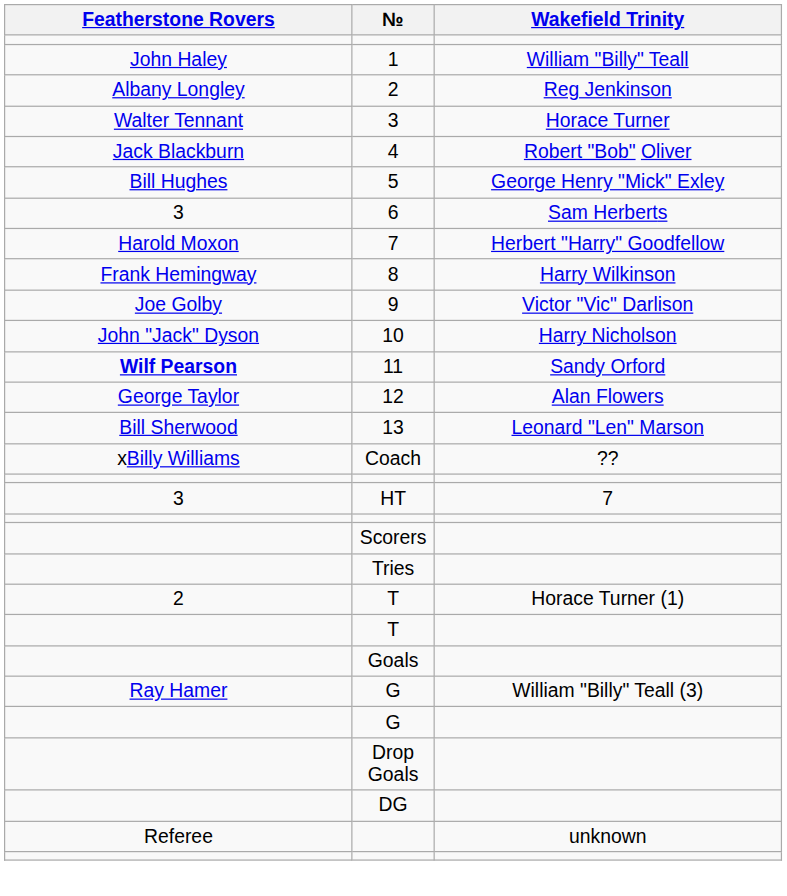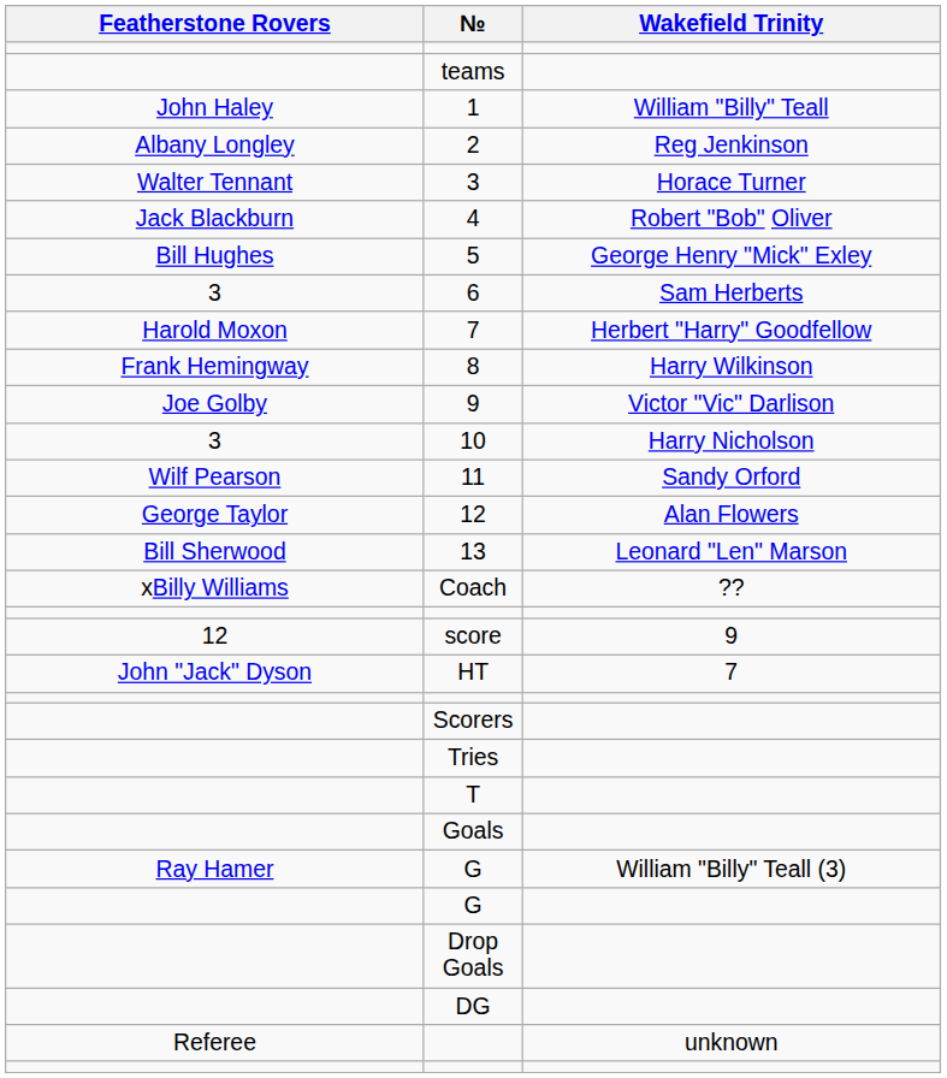 <table class="wikitable" style="text-align:center;">
 <tr>
 <th width=280 abbr=winner><a href='#'>Featherstone Rovers</a></th>
 <th width=60 abbr="Number">№</th>
 <th width=280 abbr=runner-up><a href='#'>Wakefield Trinity</a></th>
 </tr>
 <tr>
 <td></td>
 <td></td>
+<td></td>
+</tr>
+<tr>
+<td></td>
+<td>teams</td>
 <td></td>
 </tr>
 <tr>
 <td><a href='#'>John Haley</a></td>
 <td>1</td>
 <td><a href='#'>William "Billy" Teall</a></td>
 </tr>
 <tr>
 <td><a href='#'>Albany Longley</a></td>
 <td>2</td>
 <td><a href='#'>Reg Jenkinson</a></td>
 </tr>
 <tr>
 <td><a href='#'>Walter Tennant</a></td>
 <td>3</td>
 <td><a href='#'>Horace Turner</a></td>
 </tr>
 <tr>
 <td><a href='#'>Jack Blackburn</a></td>
 <td>4</td>
 <td><a href='#'>Robert "Bob"</a> <a href='#'>Oliver</a></td>
 </tr>
 <tr>
 <td><a href='#'>Bill Hughes</a></td>
 <td>5</td>
 <td><a href='#'>George Henry "Mick" Exley</a></td>
 </tr>
 <tr>
 <td>3</td>
 <td>6</td>
 <td><a href='#'>Sam Herbert</a><a href='#'>s</a></td>
 </tr>
 <tr>
 <td><a href='#'>Harold Moxon</a></td>
 <td>7</td>
 <td><a href='#'>Herbert "Harry" Goodfellow</a></td>
 </tr>
 <tr>
 <td><a href='#'>Frank Hemingway</a></td>
 <td>8</td>
 <td><a href='#'>Harry Wilkinson</a></td>
 </tr>
 <tr>
 <td><a href='#'>Joe Golby</a></td>
 <td>9</td>
 <td><a href='#'>Victor "Vic" Darlison</a></td>
 </tr>
 <tr>
-<td><a href='#'>John "Jack" Dyson</a></td>
+<td>3</td>
 <td>10</td>
 <td><a href='#'>Harry Nicholson</a></td>
 </tr>
 <tr>
-<td><strong><a href='#'>Wilf Pearson</a></strong></td>
+<td><a href='#'>Wilf Pearson</a></td>
 <td>11</td>
 <td><a href='#'>Sandy Orford</a></td>
 </tr>
 <tr>
 <td><a href='#'>George Taylor</a></td>
 <td>12</td>
 <td><a href='#'>Alan Flowers</a></td>
 </tr>
 <tr>
 <td><a href='#'>Bill Sherwood</a></td>
 <td>13</td>
 <td><a href='#'>Leonard "Len" Marson</a></td>
 </tr>
 <tr>
 <td>x<a href='#'>Billy Williams</a></td>
 <td>Coach</td>
 <td>??</td>
 </tr>
 <tr>
 <td></td>
 <td></td>
 <td></td>
 </tr>
 <tr>
-<td>3</td>
+<td>12</td>
+<td>score</td>
+<td>9</td>
+</tr>
+<tr>
+<td><a href='#'>John "Jack" Dyson</a></td>
 <td>HT</td>
 <td>7</td>
 </tr>
 <tr>
 <td></td>
 <td></td>
 <td></td>
 </tr>
 <tr>
 <td></td>
 <td>Scorers</td>
 <td></td>
 </tr>
 <tr>
 <td></td>
 <td>Tries</td>
 <td></td>
-</tr>
-<tr>
-<td>2</td>
-<td>T</td>
-<td>Horace Turner (1)</td>
 </tr>
 <tr>
 <td></td>
 <td>T</td>
 <td></td>
 </tr>
 <tr>
 <td></td>
 <td>Goals</td>
 <td></td>
 </tr>
 <tr>
 <td><a href='#'>Ray Hamer</a></td>
 <td>G</td>
 <td>William "Billy" Teall (3)</td>
 </tr>
 <tr>
 <td></td>
 <td>G</td>
 <td></td>
 </tr>
 <tr>
 <td></td>
 <td>Drop Goals</td>
 <td></td>
 </tr>
 <tr>
 <td></td>
 <td>DG</td>
 <td></td>
 </tr>
 <tr>
 <td>Referee</td>
 <td></td>
 <td>unknown</td>
 </tr>
 <tr>
 <td></td>
 <td></td>
 <td></td>
 </tr>
 </table>
